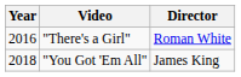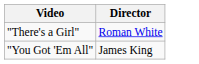 <table class="wikitable">
 <tr>
-<th>Year</th>
 <th>Video</th>
 <th>Director</th>
 </tr>
 <tr>
-<td>2016</td>
 <td>"There's a Girl"</td>
 <td><a href='#'>Roman White</a></td>
 </tr>
 <tr>
-<td>2018</td>
 <td>"You Got 'Em All"</td>
 <td>James King</td>
 </tr>
 </table>
